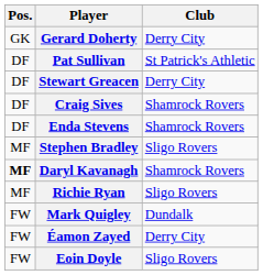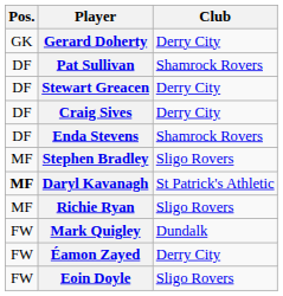 <table class="wikitable plainrowheaders" style="text-align: left">
 <tr>
 <th scope=col>Pos.</th>
 <th scope=col>Player</th>
 <th scope=col>Club</th>
 </tr>
 <tr>
 <td style=text-align:center>GK</td>
 <th scope=row><a href='#'>Gerard Doherty</a> </th>
 <td><a href='#'>Derry City</a></td>
 </tr>
 <tr>
 <td style=text-align:center>DF</td>
 <th scope=row><a href='#'>Pat Sullivan</a> </th>
-<td><a href='#'>St Patrick's Athletic</a></td>
+<td><a href='#'>Shamrock Rovers</a></td>
 </tr>
 <tr>
 <td style=text-align:center>DF</td>
 <th scope=row><a href='#'>Stewart Greacen</a> </th>
 <td><a href='#'>Derry City</a></td>
 </tr>
 <tr>
 <td style=text-align:center>DF</td>
 <th scope=row><a href='#'>Craig Sives</a> </th>
-<td><a href='#'>Shamrock Rovers</a></td>
+<td><a href='#'>Derry City</a></td>
 </tr>
 <tr>
 <td style=text-align:center>DF</td>
 <th scope=row><a href='#'>Enda Stevens</a> </th>
 <td><a href='#'>Shamrock Rovers</a></td>
 </tr>
 <tr>
 <td style=text-align:center>MF</td>
 <th scope=row><a href='#'>Stephen Bradley</a> </th>
 <td><a href='#'>Sligo Rovers</a></td>
 </tr>
 <tr>
 <td style=text-align:center><strong>MF</strong></td>
 <th scope=row><a href='#'>Daryl Kavanagh</a> </th>
-<td><a href='#'>Shamrock Rovers</a></td>
+<td><a href='#'>St Patrick's Athletic</a></td>
 </tr>
 <tr>
 <td style=text-align:center>MF</td>
 <th scope=row><a href='#'>Richie Ryan</a> </th>
 <td><a href='#'>Sligo Rovers</a></td>
 </tr>
 <tr>
 <td style=text-align:center>FW</td>
 <th scope=row><a href='#'>Mark Quigley</a> </th>
 <td><a href='#'>Dundalk</a></td>
 </tr>
 <tr>
 <td style=text-align:center>FW</td>
 <th scope=row><a href='#'>Éamon Zayed</a> </th>
 <td><a href='#'>Derry City</a></td>
 </tr>
 <tr>
 <td style=text-align:center>FW</td>
 <th scope=row><a href='#'>Eoin Doyle</a> </th>
 <td><a href='#'>Sligo Rovers</a></td>
 </tr>
 </table>
